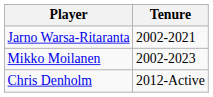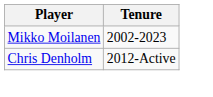 <table class="wikitable">
 <tr>
 <th>Player</th>
 <th>Tenure</th>
-</tr>
-<tr>
-<td align="left"> <a href='#'>Jarno Warsa-Ritaranta</a></td>
-<td>2002-2021</td>
 </tr>
 <tr>
 <td align="left"> <a href='#'>Mikko Moilanen</a></td>
 <td>2002-2023</td>
 </tr>
 <tr>
 <td align="left"> <a href='#'>Chris Denholm</a></td>
 <td>2012-Active</td>
 </tr>
 </table>
